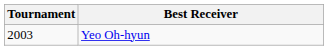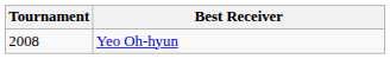 <table class="wikitable" style="width: 400px;">
 <tr>
 <th style="width: 20%;">Tournament</th>
 <th style="width: 80%;">Best Receiver</th>
 </tr>
 <tr>
-<td>2003</td>
+<td>2008</td>
 <td> <a href='#'>Yeo Oh-hyun</a></td>
 </tr>
 </table>
